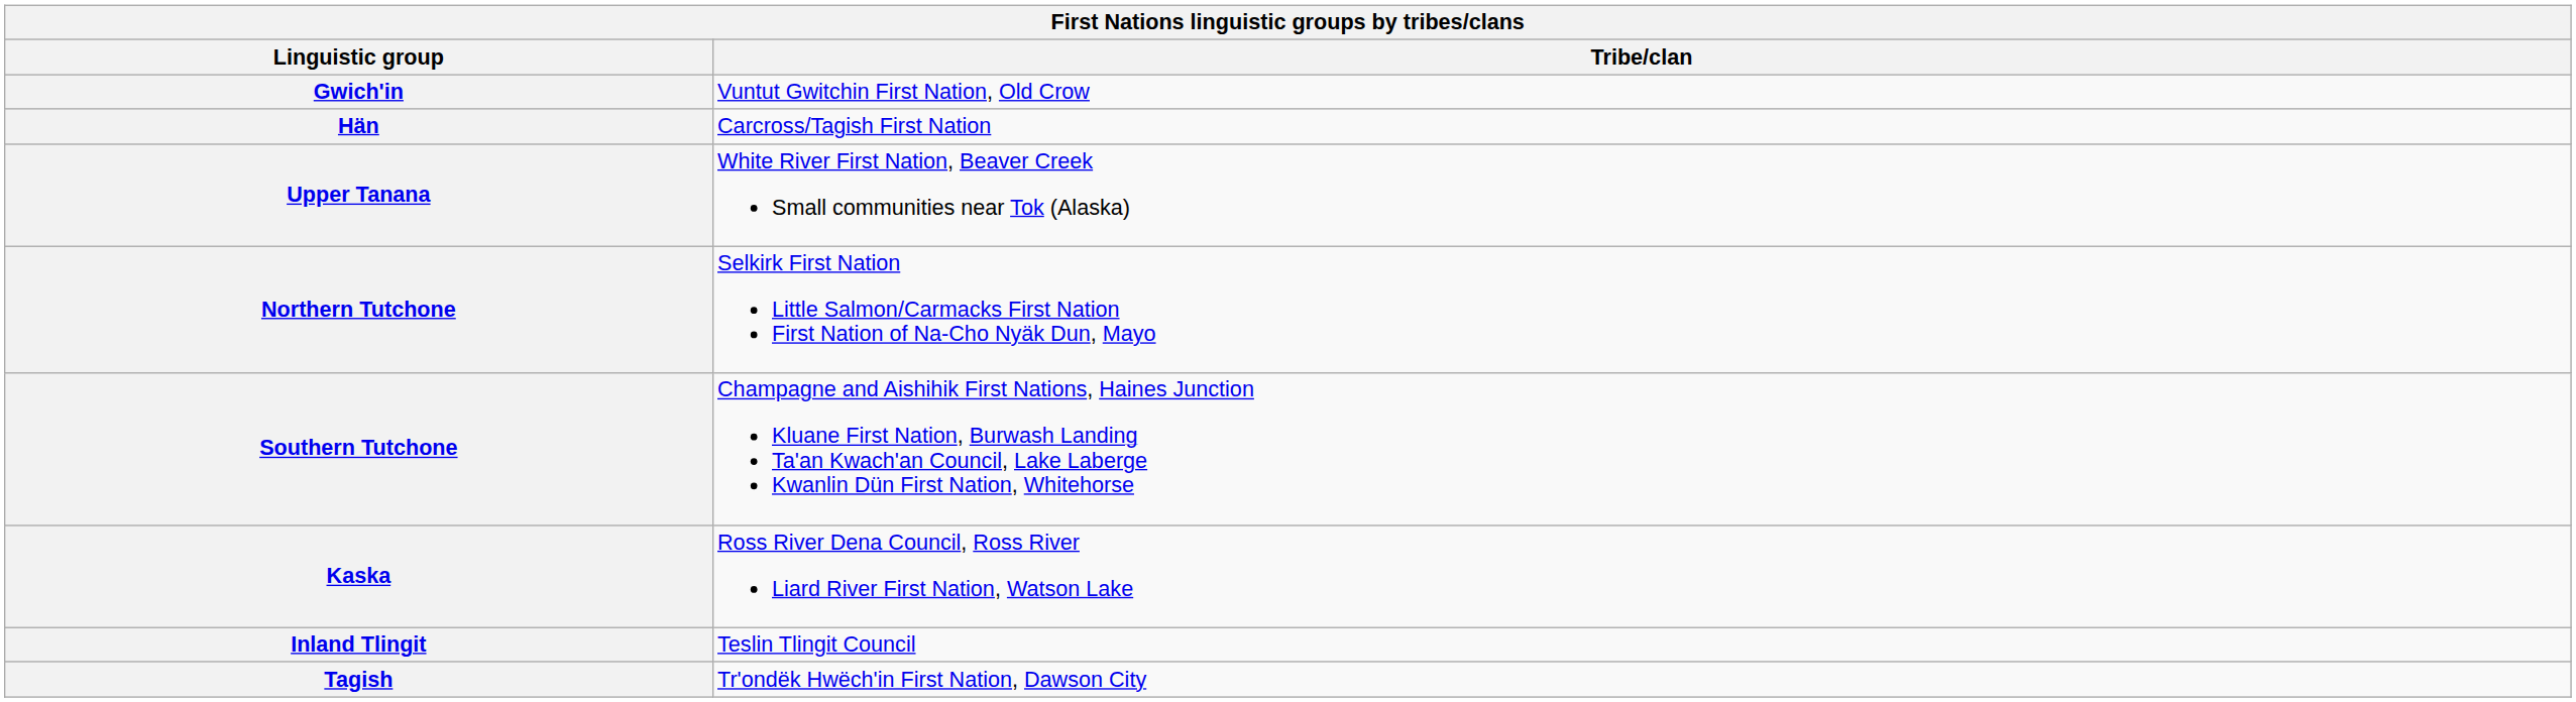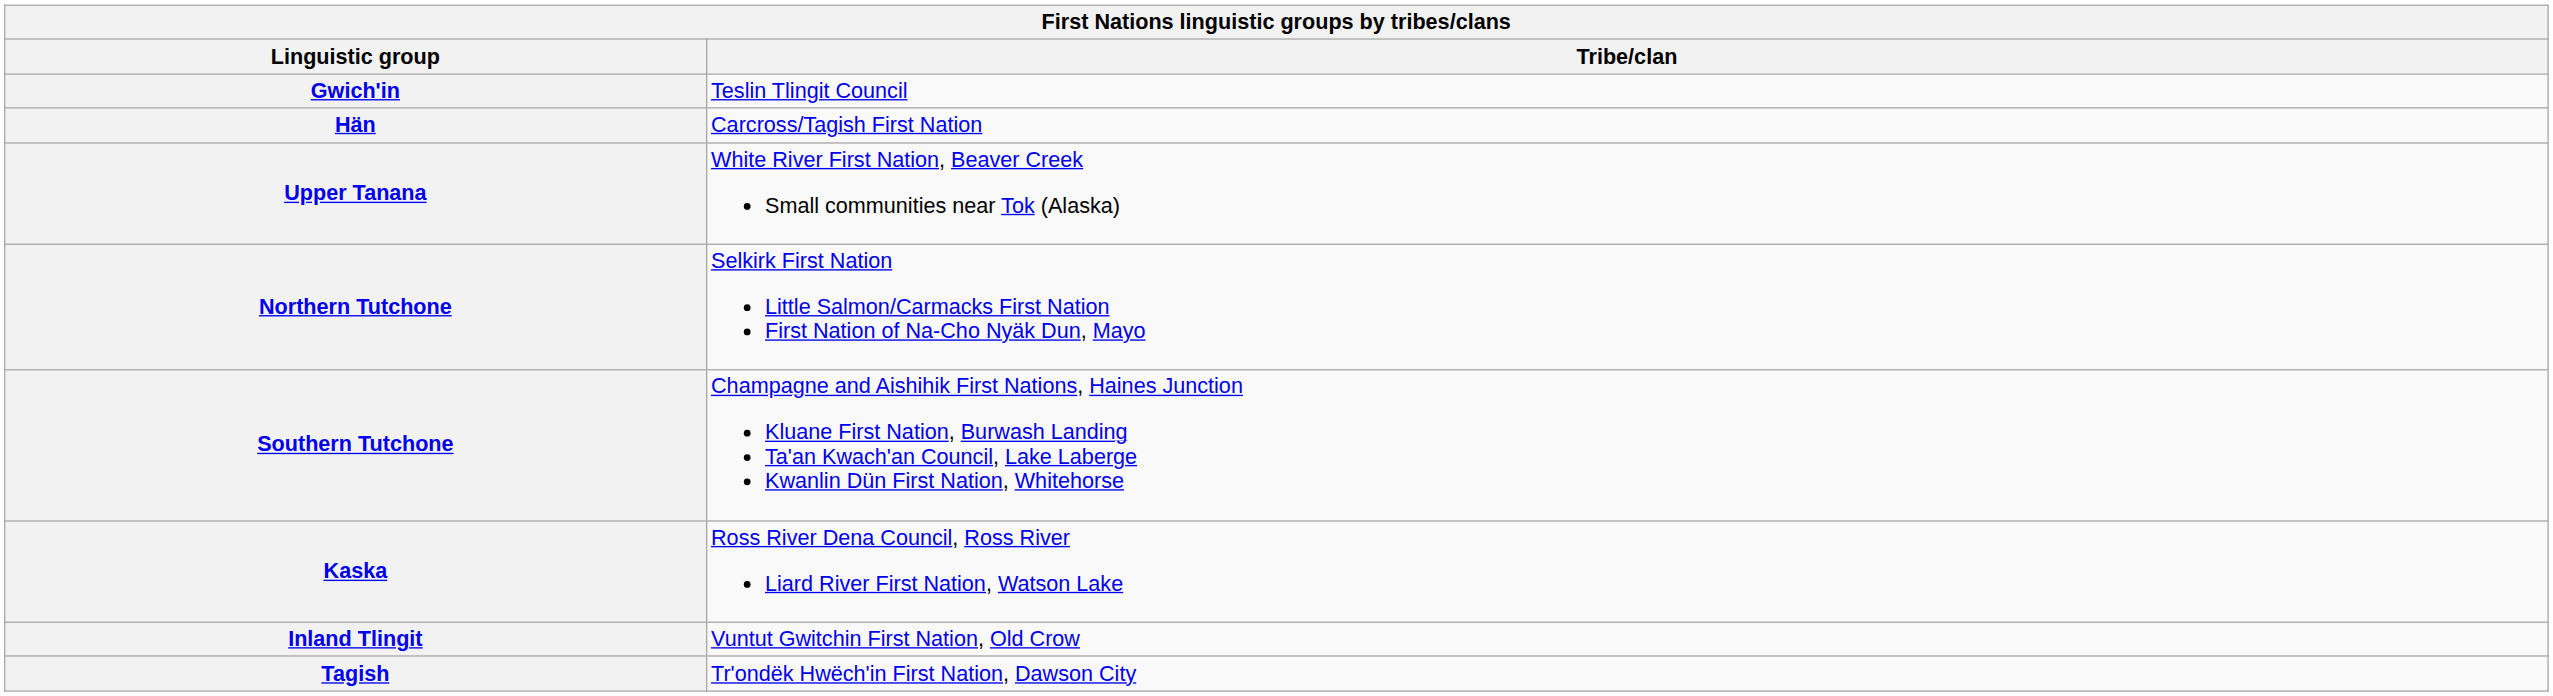 <table class="wikitable plainrowheaders" style="width: 95%; float: left;">
 <tr>
 <th colspan=2>First Nations linguistic groups by tribes/clans</th>
 </tr>
 <tr>
 <th scope="col">Linguistic group</th>
 <th scope="col">Tribe/clan</th>
 </tr>
 <tr>
 <th scope="row"><a href='#'>Gwich'in</a></th>
-<td><a href='#'>Vuntut Gwitchin First Nation</a>, <a href='#'>Old Crow</a></td>
+<td><a href='#'>Teslin Tlingit Council</a></td>
 </tr>
 <tr>
 <th scope="row"><a href='#'>Hän</a></th>
 <td><a href='#'>Carcross/Tagish First Nation</a></td>
 </tr>
 <tr>
 <th scope="row"><a href='#'>Upper Tanana</a></th>
 <td><a href='#'>White River First Nation</a>, <a href='#'>Beaver Creek</a><br><ul><li>Small communities near <a href='#'>Tok</a> (Alaska)</li></ul></td>
 </tr>
 <tr>
 <th scope="row"><a href='#'>Northern Tutchone</a></th>
 <td><a href='#'>Selkirk First Nation</a><br><ul><li><a href='#'>Little Salmon/Carmacks First Nation</a></li><li><a href='#'>First Nation of Na-Cho Nyäk Dun</a>, <a href='#'>Mayo</a></li></ul></td>
 </tr>
 <tr>
 <th scope="row"><a href='#'>Southern Tutchone</a></th>
 <td><a href='#'>Champagne and Aishihik First Nations</a>, <a href='#'>Haines Junction</a><br><ul><li><a href='#'>Kluane First Nation</a>, <a href='#'>Burwash Landing</a></li><li><a href='#'>Ta'an Kwach'an Council</a>, <a href='#'>Lake Laberge</a></li><li><a href='#'>Kwanlin Dün First Nation</a>, <a href='#'>Whitehorse</a></li></ul></td>
 </tr>
 <tr>
 <th scope="row"><a href='#'>Kaska</a></th>
 <td><a href='#'>Ross River Dena Council</a>, <a href='#'>Ross River</a><br><ul><li><a href='#'>Liard River First Nation</a>, <a href='#'>Watson Lake</a></li></ul></td>
 </tr>
 <tr>
 <th scope="row"><a href='#'>Inland Tlingit</a></th>
-<td><a href='#'>Teslin Tlingit Council</a></td>
+<td><a href='#'>Vuntut Gwitchin First Nation</a>, <a href='#'>Old Crow</a></td>
 </tr>
 <tr>
 <th scope="row"><a href='#'>Tagish</a></th>
 <td><a href='#'>Tr'ondëk Hwëch'in First Nation</a>, <a href='#'>Dawson City</a></td>
 </tr>
 </table>
